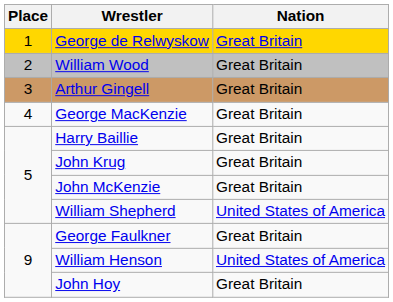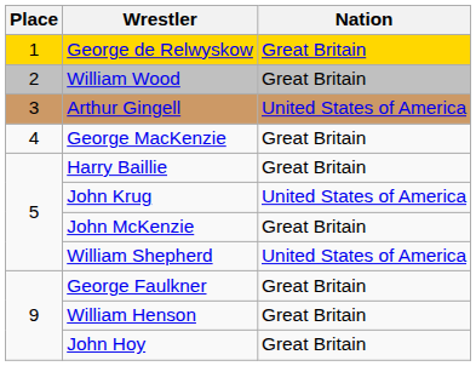 <table class=wikitable>
 <tr>
 <th>Place</th>
 <th>Wrestler</th>
 <th>Nation</th>
 </tr>
 <tr bgcolor=gold>
 <td align=center>1</td>
 <td><a href='#'>George de Relwyskow</a></td>
 <td> <a href='#'>Great Britain</a></td>
 </tr>
 <tr bgcolor=silver>
 <td align=center>2</td>
 <td><a href='#'>William Wood</a></td>
 <td> Great Britain</td>
 </tr>
 <tr bgcolor=cc9966>
 <td align=center>3</td>
 <td><a href='#'>Arthur Gingell</a></td>
-<td> Great Britain</td>
+<td> <a href='#'>United States of America</a></td>
 </tr>
 <tr>
 <td align=center>4</td>
 <td><a href='#'>George MacKenzie</a></td>
 <td> Great Britain</td>
 </tr>
 <tr>
 <td align=center rowspan=4>5</td>
 <td><a href='#'>Harry Baillie</a></td>
 <td> Great Britain</td>
 </tr>
 <tr>
 <td><a href='#'>John Krug</a></td>
-<td> Great Britain</td>
+<td> <a href='#'>United States of America</a></td>
 </tr>
 <tr>
 <td><a href='#'>John McKenzie</a></td>
 <td> Great Britain</td>
 </tr>
 <tr>
 <td><a href='#'>William Shepherd</a></td>
 <td> <a href='#'>United States of America</a></td>
 </tr>
 <tr>
 <td align=center rowspan=3>9</td>
 <td><a href='#'>George Faulkner</a></td>
 <td> Great Britain</td>
 </tr>
 <tr>
 <td><a href='#'>William Henson</a></td>
-<td> <a href='#'>United States of America</a></td>
+<td> Great Britain</td>
 </tr>
 <tr>
 <td><a href='#'>John Hoy</a></td>
 <td> Great Britain</td>
 </tr>
 </table>
